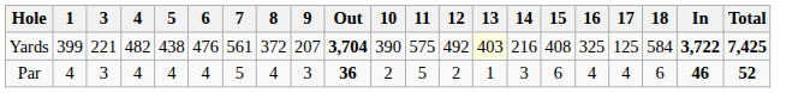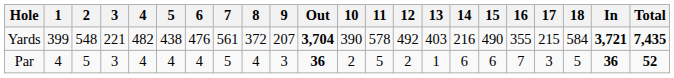 <table class="wikitable" style="text-align:center">
 <tr>
 <th>Hole</th>
 <th>1</th>
+<th>2</th>
 <th>3</th>
 <th>4</th>
 <th>5</th>
 <th>6</th>
 <th>7</th>
 <th>8</th>
 <th>9</th>
 <th>Out</th>
 <th>10</th>
 <th>11</th>
 <th>12</th>
 <th>13</th>
 <th>14</th>
 <th>15</th>
 <th>16</th>
 <th>17</th>
 <th>18</th>
 <th>In</th>
 <th>Total</th>
 </tr>
 <tr>
 <td>Yards</td>
 <td>399</td>
+<td>548</td>
 <td>221</td>
 <td>482</td>
 <td>438</td>
 <td>476</td>
 <td>561</td>
 <td>372</td>
 <td>207</td>
 <td><strong>3,704</strong></td>
 <td>390</td>
-<td>575</td>
+<td>578</td>
 <td>492</td>
-<td style="background: lightyellow;">403</td>
+<td>403</td>
 <td>216</td>
-<td>408</td>
-<td>325</td>
-<td>125</td>
+<td>490</td>
+<td>355</td>
+<td>215</td>
 <td>584</td>
-<td><strong>3,722</strong></td>
-<td><strong>7,425</strong></td>
+<td><strong>3,721</strong></td>
+<td><strong>7,435</strong></td>
 </tr>
 <tr>
 <td>Par</td>
 <td>4</td>
+<td>5</td>
 <td>3</td>
 <td>4</td>
 <td>4</td>
 <td>4</td>
 <td>5</td>
 <td>4</td>
 <td>3</td>
 <td><strong>36</strong></td>
 <td>2</td>
 <td>5</td>
 <td>2</td>
 <td>1</td>
+<td>6</td>
+<td>6</td>
+<td>7</td>
 <td>3</td>
-<td>6</td>
-<td>4</td>
-<td>4</td>
-<td>6</td>
-<td><strong>46</strong></td>
+<td>5</td>
+<td><strong>36</strong></td>
 <td><strong>52</strong></td>
 </tr>
 </table>
